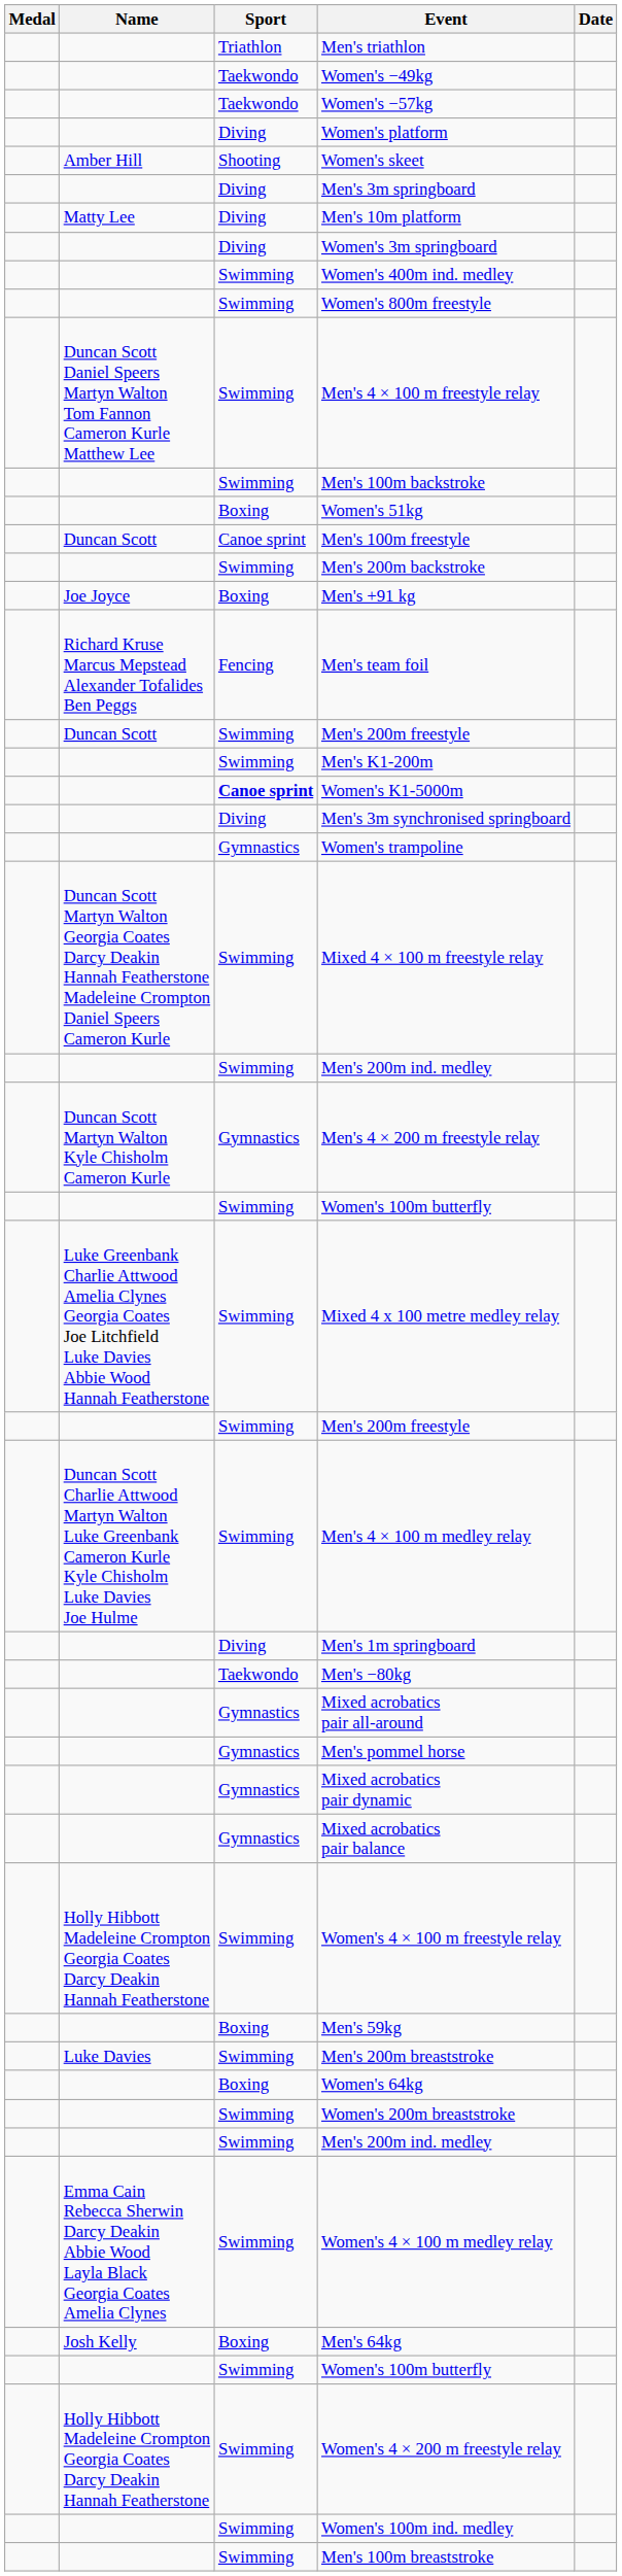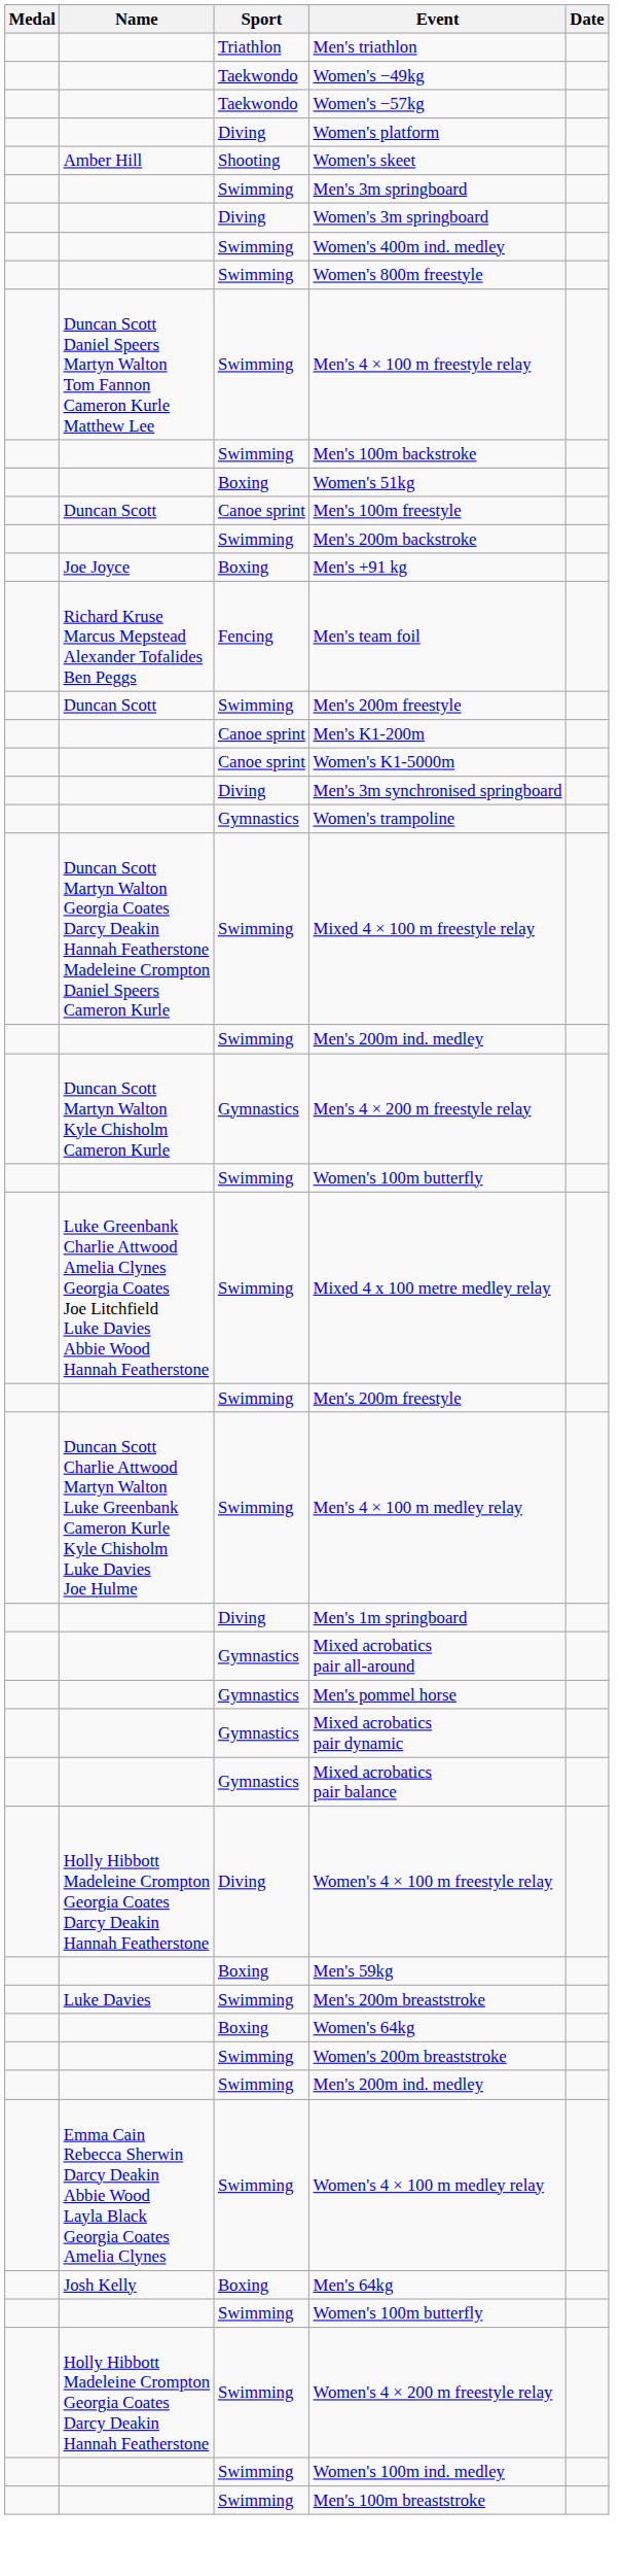 <table class="wikitable sortable" style="font-size:95%">
 <tr>
 <th>Medal</th>
 <th>Name</th>
 <th>Sport</th>
 <th>Event</th>
 <th>Date</th>
 </tr>
 <tr>
 <td></td>
 <td></td>
 <td><a href='#'>Triathlon</a></td>
 <td><a href='#'>Men's triathlon</a></td>
 <td></td>
 </tr>
 <tr>
 <td></td>
 <td></td>
 <td><a href='#'>Taekwondo</a></td>
 <td><a href='#'>Women's −49kg</a></td>
 <td></td>
 </tr>
 <tr>
 <td></td>
 <td></td>
 <td><a href='#'>Taekwondo</a></td>
 <td><a href='#'>Women's −57kg</a></td>
 <td></td>
 </tr>
 <tr>
 <td></td>
 <td></td>
 <td><a href='#'>Diving</a></td>
 <td><a href='#'>Women's platform</a></td>
 <td></td>
 </tr>
 <tr>
 <td></td>
 <td><a href='#'>Amber Hill</a></td>
 <td><a href='#'>Shooting</a></td>
 <td><a href='#'>Women's skeet</a></td>
 <td></td>
 </tr>
 <tr>
 <td></td>
 <td></td>
-<td><a href='#'>Diving</a></td>
+<td><a href='#'>Swimming</a></td>
 <td><a href='#'>Men's 3m springboard</a></td>
-<td></td>
-</tr>
-<tr>
-<td></td>
-<td><a href='#'>Matty Lee</a></td>
-<td><a href='#'>Diving</a></td>
-<td><a href='#'>Men's 10m platform</a></td>
 <td></td>
 </tr>
 <tr>
 <td></td>
 <td></td>
 <td><a href='#'>Diving</a></td>
 <td><a href='#'>Women's 3m springboard</a></td>
 <td></td>
 </tr>
 <tr>
 <td></td>
 <td></td>
 <td><a href='#'>Swimming</a></td>
 <td><a href='#'>Women's 400m ind. medley</a></td>
 <td></td>
 </tr>
 <tr>
 <td></td>
 <td></td>
 <td><a href='#'>Swimming</a></td>
 <td><a href='#'>Women's 800m freestyle</a></td>
 <td></td>
 </tr>
 <tr>
 <td></td>
 <td><br><a href='#'>Duncan Scott</a><br><a href='#'>Daniel Speers</a><br><a href='#'>Martyn Walton</a><br><a href='#'>Tom Fannon</a><br><a href='#'>Cameron Kurle</a><br><a href='#'>Matthew Lee</a></td>
 <td><a href='#'>Swimming</a></td>
 <td><a href='#'>Men's 4 × 100 m freestyle relay</a></td>
 <td></td>
 </tr>
 <tr>
 <td></td>
 <td></td>
 <td><a href='#'>Swimming</a></td>
 <td><a href='#'>Men's 100m backstroke</a></td>
 <td></td>
 </tr>
 <tr>
 <td></td>
 <td></td>
 <td><a href='#'>Boxing</a></td>
 <td><a href='#'>Women's 51kg</a></td>
 <td></td>
 </tr>
 <tr>
 <td></td>
 <td><a href='#'>Duncan Scott</a></td>
 <td><a href='#'>Canoe sprint</a></td>
 <td><a href='#'>Men's 100m freestyle</a></td>
 <td></td>
 </tr>
 <tr>
 <td></td>
 <td></td>
 <td><a href='#'>Swimming</a></td>
 <td><a href='#'>Men's 200m backstroke</a></td>
 <td></td>
 </tr>
 <tr>
 <td></td>
 <td><a href='#'>Joe Joyce</a></td>
 <td><a href='#'>Boxing</a></td>
 <td><a href='#'>Men's +91 kg</a></td>
 <td></td>
 </tr>
 <tr>
 <td></td>
 <td><br><a href='#'>Richard Kruse</a><br><a href='#'>Marcus Mepstead</a><br><a href='#'>Alexander Tofalides</a><br><a href='#'>Ben Peggs</a></td>
 <td><a href='#'>Fencing</a></td>
 <td><a href='#'>Men's team foil</a></td>
 <td></td>
 </tr>
 <tr>
 <td></td>
 <td><a href='#'>Duncan Scott</a></td>
 <td><a href='#'>Swimming</a></td>
 <td><a href='#'>Men's 200m freestyle</a></td>
 <td></td>
 </tr>
 <tr>
 <td></td>
 <td></td>
-<td><a href='#'>Swimming</a></td>
+<td><a href='#'>Canoe sprint</a></td>
 <td><a href='#'>Men's K1-200m</a></td>
 <td></td>
 </tr>
 <tr>
 <td></td>
 <td></td>
-<td><strong><a href='#'>Canoe sprint</a></strong></td>
+<td><a href='#'>Canoe sprint</a></td>
 <td><a href='#'>Women's K1-5000m</a></td>
 <td></td>
 </tr>
 <tr>
 <td></td>
 <td><br></td>
 <td><a href='#'>Diving</a></td>
 <td><a href='#'>Men's 3m synchronised springboard</a></td>
 <td></td>
 </tr>
 <tr>
 <td></td>
 <td></td>
 <td><a href='#'>Gymnastics</a></td>
 <td><a href='#'>Women's trampoline</a></td>
 <td></td>
 </tr>
 <tr>
 <td></td>
 <td><br><a href='#'>Duncan Scott</a><br><a href='#'>Martyn Walton</a><br><a href='#'>Georgia Coates</a><br><a href='#'>Darcy Deakin</a><br><a href='#'>Hannah Featherstone</a><br><a href='#'>Madeleine Crompton</a><br><a href='#'>Daniel Speers</a><br><a href='#'>Cameron Kurle</a></td>
 <td><a href='#'>Swimming</a></td>
 <td><a href='#'>Mixed 4 × 100 m freestyle relay</a></td>
 <td></td>
 </tr>
 <tr>
 <td></td>
 <td></td>
 <td><a href='#'>Swimming</a></td>
 <td><a href='#'>Men's 200m ind. medley</a></td>
 <td></td>
 </tr>
 <tr>
 <td></td>
 <td><br><a href='#'>Duncan Scott</a><br><a href='#'>Martyn Walton</a><br><a href='#'>Kyle Chisholm</a><br><a href='#'>Cameron Kurle</a></td>
 <td><a href='#'>Gymnastics</a></td>
 <td><a href='#'>Men's 4 × 200 m freestyle relay</a></td>
 <td></td>
 </tr>
 <tr>
 <td></td>
 <td></td>
 <td><a href='#'>Swimming</a></td>
 <td><a href='#'>Women's 100m butterfly</a></td>
 <td></td>
 </tr>
 <tr>
 <td></td>
 <td><br><a href='#'>Luke Greenbank</a><br><a href='#'>Charlie Attwood</a><br><a href='#'>Amelia Clynes</a><br><a href='#'>Georgia Coates</a><br>Joe Litchfield<br><a href='#'>Luke Davies</a><br><a href='#'>Abbie Wood</a><br><a href='#'>Hannah Featherstone</a></td>
 <td><a href='#'>Swimming</a></td>
 <td><a href='#'>Mixed 4 x 100 metre medley relay</a></td>
 <td></td>
 </tr>
 <tr>
 <td></td>
 <td></td>
 <td><a href='#'>Swimming</a></td>
 <td><a href='#'>Men's 200m freestyle</a></td>
 <td></td>
 </tr>
 <tr>
 <td></td>
 <td><br><a href='#'>Duncan Scott</a><br><a href='#'>Charlie Attwood</a><br><a href='#'>Martyn Walton</a><br><a href='#'>Luke Greenbank</a><br><a href='#'>Cameron Kurle</a><br><a href='#'>Kyle Chisholm</a><br><a href='#'>Luke Davies</a><br><a href='#'>Joe Hulme</a></td>
 <td><a href='#'>Swimming</a></td>
 <td><a href='#'>Men's 4 × 100 m medley relay</a></td>
 <td></td>
 </tr>
 <tr>
 <td></td>
 <td></td>
 <td><a href='#'>Diving</a></td>
 <td><a href='#'>Men's 1m springboard</a></td>
 <td></td>
 </tr>
 <tr>
 <td></td>
-<td></td>
-<td><a href='#'>Taekwondo</a></td>
-<td><a href='#'>Men's −80kg</a></td>
-<td></td>
-</tr>
-<tr>
-<td></td>
 <td><br></td>
 <td><a href='#'>Gymnastics</a></td>
 <td><a href='#'>Mixed acrobatics<br>pair all-around</a></td>
 <td></td>
 </tr>
 <tr>
 <td></td>
 <td></td>
 <td><a href='#'>Gymnastics</a></td>
 <td><a href='#'>Men's pommel horse</a></td>
 <td></td>
 </tr>
 <tr>
 <td></td>
 <td><br></td>
 <td><a href='#'>Gymnastics</a></td>
 <td><a href='#'>Mixed acrobatics<br>pair dynamic</a></td>
 <td></td>
 </tr>
 <tr>
 <td></td>
 <td><br></td>
 <td><a href='#'>Gymnastics</a></td>
 <td><a href='#'>Mixed acrobatics<br>pair balance</a></td>
 <td></td>
 </tr>
 <tr>
 <td></td>
 <td><br><br><a href='#'>Holly Hibbott</a><br><a href='#'>Madeleine Crompton</a><br><a href='#'>Georgia Coates</a><br><a href='#'>Darcy Deakin</a><br><a href='#'>Hannah Featherstone</a></td>
-<td><a href='#'>Swimming</a></td>
+<td><a href='#'>Diving</a></td>
 <td><a href='#'>Women's 4 × 100 m freestyle relay</a></td>
 <td></td>
 </tr>
 <tr>
 <td></td>
 <td></td>
 <td><a href='#'>Boxing</a></td>
 <td><a href='#'>Men's 59kg</a></td>
 <td></td>
 </tr>
 <tr>
 <td></td>
 <td><a href='#'>Luke Davies</a></td>
 <td><a href='#'>Swimming</a></td>
 <td><a href='#'>Men's 200m breaststroke</a></td>
 <td></td>
 </tr>
 <tr>
 <td></td>
 <td></td>
 <td><a href='#'>Boxing</a></td>
 <td><a href='#'>Women's 64kg</a></td>
 <td></td>
 </tr>
 <tr>
 <td></td>
 <td></td>
 <td><a href='#'>Swimming</a></td>
 <td><a href='#'>Women's 200m breaststroke</a></td>
 <td></td>
 </tr>
 <tr>
 <td></td>
 <td></td>
 <td><a href='#'>Swimming</a></td>
 <td><a href='#'>Men's 200m ind. medley</a></td>
 <td></td>
 </tr>
 <tr>
 <td></td>
 <td><br><a href='#'>Emma Cain</a><br><a href='#'>Rebecca Sherwin</a><br><a href='#'>Darcy Deakin</a><br><a href='#'>Abbie Wood</a><br><a href='#'>Layla Black</a><br><a href='#'>Georgia Coates</a><br><a href='#'>Amelia Clynes</a></td>
 <td><a href='#'>Swimming</a></td>
 <td><a href='#'>Women's 4 × 100 m medley relay</a></td>
 <td></td>
 </tr>
 <tr>
 <td></td>
 <td><a href='#'>Josh Kelly</a></td>
 <td><a href='#'>Boxing</a></td>
 <td><a href='#'>Men's 64kg</a></td>
 <td></td>
 </tr>
 <tr>
 <td></td>
 <td></td>
 <td><a href='#'>Swimming</a></td>
 <td><a href='#'>Women's 100m butterfly</a></td>
 <td></td>
 </tr>
 <tr>
 <td></td>
 <td><br><a href='#'>Holly Hibbott</a><br><a href='#'>Madeleine Crompton</a><br><a href='#'>Georgia Coates</a><br><a href='#'>Darcy Deakin</a><br><a href='#'>Hannah Featherstone</a></td>
 <td><a href='#'>Swimming</a></td>
 <td><a href='#'>Women's 4 × 200 m freestyle relay</a></td>
 <td></td>
 </tr>
 <tr>
 <td></td>
 <td></td>
 <td><a href='#'>Swimming</a></td>
 <td><a href='#'>Women's 100m ind. medley</a></td>
 <td></td>
 </tr>
 <tr>
 <td></td>
 <td></td>
 <td><a href='#'>Swimming</a></td>
 <td><a href='#'>Men's 100m breaststroke</a></td>
 <td></td>
 </tr>
 </table>
